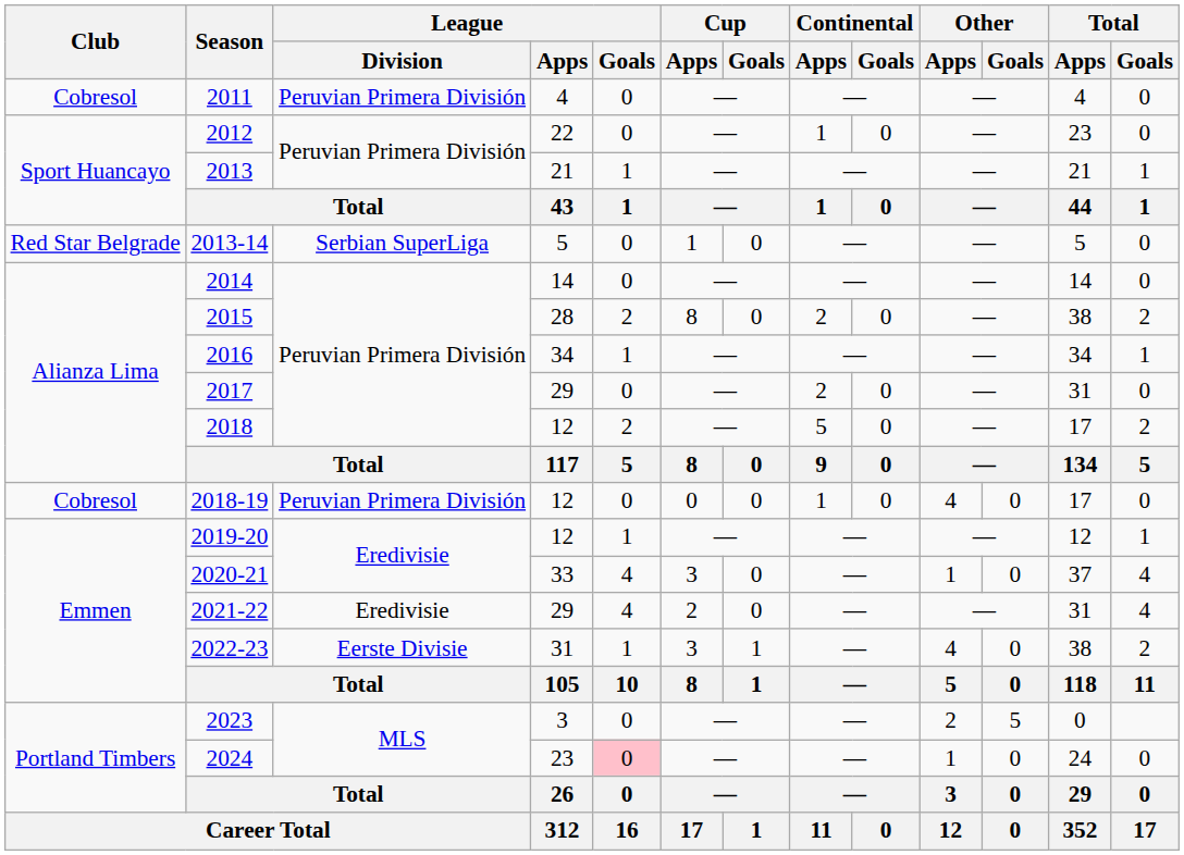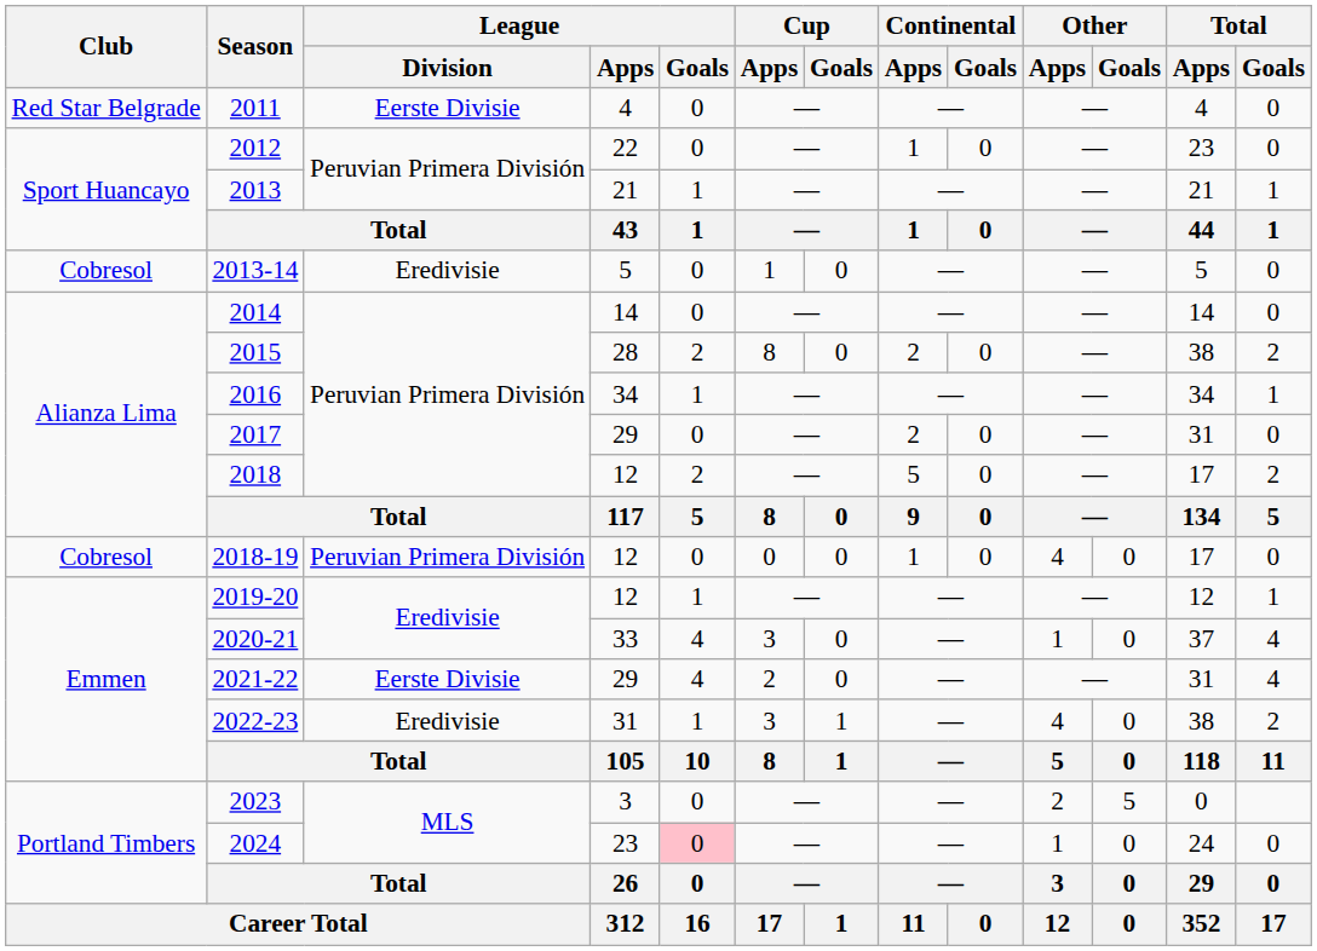 <table class="wikitable" style="text-align:center">
 <tr>
 <th rowspan="2">Club</th>
 <th rowspan="2">Season</th>
 <th colspan="3">League</th>
 <th colspan="2">Cup</th>
 <th colspan="2">Continental</th>
 <th colspan="2">Other</th>
 <th colspan="2">Total</th>
 </tr>
 <tr>
 <th>Division</th>
 <th>Apps</th>
 <th>Goals</th>
 <th>Apps</th>
 <th>Goals</th>
 <th>Apps</th>
 <th>Goals</th>
 <th>Apps</th>
 <th>Goals</th>
 <th>Apps</th>
 <th>Goals</th>
 </tr>
 <tr>
-<td><a href='#'>Cobresol</a></td>
+<td><a href='#'>Red Star Belgrade</a></td>
 <td><a href='#'>2011</a></td>
-<td><a href='#'>Peruvian Primera División</a></td>
+<td><a href='#'>Eerste Divisie</a></td>
 <td>4</td>
 <td>0</td>
 <td colspan="2">—</td>
 <td colspan="2">—</td>
 <td colspan="2">—</td>
 <td>4</td>
 <td>0</td>
 </tr>
 <tr>
 <td rowspan="3"><a href='#'>Sport Huancayo</a></td>
 <td><a href='#'>2012</a></td>
 <td rowspan="2">Peruvian Primera División</td>
 <td>22</td>
 <td>0</td>
 <td colspan="2">—</td>
 <td>1</td>
 <td>0</td>
 <td colspan="2">—</td>
 <td>23</td>
 <td>0</td>
 </tr>
 <tr>
 <td><a href='#'>2013</a></td>
 <td>21</td>
 <td>1</td>
 <td colspan="2">—</td>
 <td colspan="2">—</td>
 <td colspan="2">—</td>
 <td>21</td>
 <td>1</td>
 </tr>
 <tr>
 <th colspan="2">Total</th>
 <th>43</th>
 <th>1</th>
 <th colspan="2">—</th>
 <th>1</th>
 <th>0</th>
 <th colspan="2">—</th>
 <th>44</th>
 <th>1</th>
 </tr>
 <tr>
-<td><a href='#'>Red Star Belgrade</a></td>
+<td><a href='#'>Cobresol</a></td>
 <td><a href='#'>2013-14</a></td>
-<td><a href='#'>Serbian SuperLiga</a></td>
+<td>Eredivisie</td>
 <td>5</td>
 <td>0</td>
 <td>1</td>
 <td>0</td>
 <td colspan="2">—</td>
 <td colspan="2">—</td>
 <td>5</td>
 <td>0</td>
 </tr>
 <tr>
 <td rowspan="6"><a href='#'>Alianza Lima</a></td>
 <td><a href='#'>2014</a></td>
 <td rowspan="5">Peruvian Primera División</td>
 <td>14</td>
 <td>0</td>
 <td colspan="2">—</td>
 <td colspan="2">—</td>
 <td colspan="2">—</td>
 <td>14</td>
 <td>0</td>
 </tr>
 <tr>
 <td><a href='#'>2015</a></td>
 <td>28</td>
 <td>2</td>
 <td>8</td>
 <td>0</td>
 <td>2</td>
 <td>0</td>
 <td colspan="2">—</td>
 <td>38</td>
 <td>2</td>
 </tr>
 <tr>
 <td><a href='#'>2016</a></td>
 <td>34</td>
 <td>1</td>
 <td colspan="2">—</td>
 <td colspan="2">—</td>
 <td colspan="2">—</td>
 <td>34</td>
 <td>1</td>
 </tr>
 <tr>
 <td><a href='#'>2017</a></td>
 <td>29</td>
 <td>0</td>
 <td colspan="2">—</td>
 <td>2</td>
 <td>0</td>
 <td colspan="2">—</td>
 <td>31</td>
 <td>0</td>
 </tr>
 <tr>
 <td><a href='#'>2018</a></td>
 <td>12</td>
 <td>2</td>
 <td colspan="2">—</td>
 <td>5</td>
 <td>0</td>
 <td colspan="2">—</td>
 <td>17</td>
 <td>2</td>
 </tr>
 <tr>
 <th colspan="2">Total</th>
 <th>117</th>
 <th>5</th>
 <th>8</th>
 <th>0</th>
 <th>9</th>
 <th>0</th>
 <th colspan="2">—</th>
 <th>134</th>
 <th>5</th>
 </tr>
 <tr>
 <td><a href='#'>Cobresol</a></td>
 <td><a href='#'>2018-19</a></td>
 <td><a href='#'>Peruvian Primera División</a></td>
 <td>12</td>
 <td>0</td>
 <td>0</td>
 <td>0</td>
 <td>1</td>
 <td>0</td>
 <td>4</td>
 <td>0</td>
 <td>17</td>
 <td>0</td>
 </tr>
 <tr>
 <td rowspan="5"><a href='#'>Emmen</a></td>
 <td><a href='#'>2019-20</a></td>
 <td rowspan="2"><a href='#'>Eredivisie</a></td>
 <td>12</td>
 <td>1</td>
 <td colspan="2">—</td>
 <td colspan="2">—</td>
 <td colspan="2">—</td>
 <td>12</td>
 <td>1</td>
 </tr>
 <tr>
 <td><a href='#'>2020-21</a></td>
 <td>33</td>
 <td>4</td>
 <td>3</td>
 <td>0</td>
 <td colspan="2">—</td>
 <td>1</td>
 <td>0</td>
 <td>37</td>
 <td>4</td>
 </tr>
 <tr>
 <td><a href='#'>2021-22</a></td>
-<td>Eredivisie</td>
+<td><a href='#'>Eerste Divisie</a></td>
 <td>29</td>
 <td>4</td>
 <td>2</td>
 <td>0</td>
 <td colspan="2">—</td>
 <td colspan="2">—</td>
 <td>31</td>
 <td>4</td>
 </tr>
 <tr>
 <td><a href='#'>2022-23</a></td>
-<td><a href='#'>Eerste Divisie</a></td>
+<td>Eredivisie</td>
 <td>31</td>
 <td>1</td>
 <td>3</td>
 <td>1</td>
 <td colspan="2">—</td>
 <td>4</td>
 <td>0</td>
 <td>38</td>
 <td>2</td>
 </tr>
 <tr>
 <th colspan="2">Total</th>
 <th>105</th>
 <th>10</th>
 <th>8</th>
 <th>1</th>
 <th colspan="2">—</th>
 <th>5</th>
 <th>0</th>
 <th>118</th>
 <th>11</th>
 </tr>
 <tr>
 <td rowspan="3"><a href='#'>Portland Timbers</a></td>
 <td><a href='#'>2023</a></td>
 <td rowspan="2"><a href='#'>MLS</a></td>
 <td>3</td>
 <td>0</td>
 <td colspan="2">—</td>
 <td colspan="2">—</td>
 <td>2</td>
 <td>5</td>
 <td>0</td>
 </tr>
 <tr>
 <td><a href='#'>2024</a></td>
 <td>23</td>
 <td style="background: pink;">0</td>
 <td colspan="2">—</td>
 <td colspan="2">—</td>
 <td>1</td>
 <td>0</td>
 <td>24</td>
 <td>0</td>
 </tr>
 <tr>
 <th colspan="2">Total</th>
 <th>26</th>
 <th>0</th>
 <th colspan="2">—</th>
 <th colspan="2">—</th>
 <th>3</th>
 <th>0</th>
 <th>29</th>
 <th>0</th>
 </tr>
 <tr>
 <th colspan="3">Career Total</th>
 <th>312</th>
 <th>16</th>
 <th>17</th>
 <th>1</th>
 <th>11</th>
 <th>0</th>
 <th>12</th>
 <th>0</th>
 <th>352</th>
 <th>17</th>
 </tr>
 </table>
